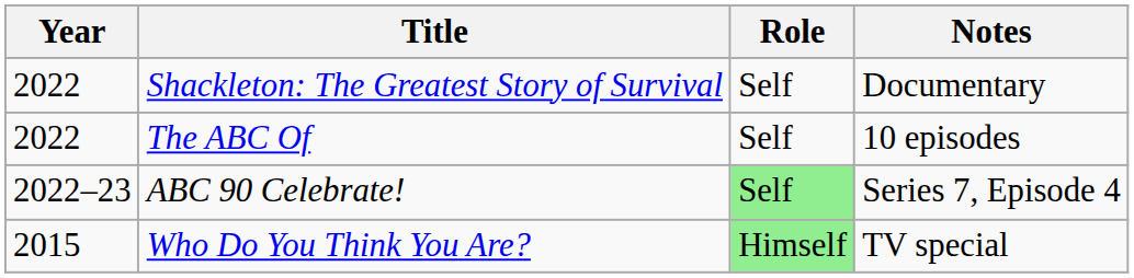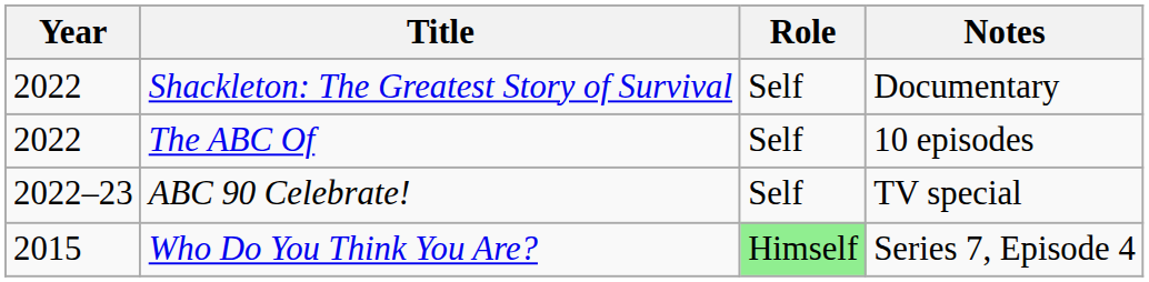 <table class="wikitable">
 <tr>
 <th>Year</th>
 <th>Title</th>
 <th>Role</th>
 <th>Notes</th>
 </tr>
 <tr>
 <td>2022</td>
 <td><em><a href='#'>Shackleton: The Greatest Story of Survival</a></em></td>
 <td>Self</td>
 <td>Documentary</td>
 </tr>
 <tr>
 <td>2022</td>
 <td><em><a href='#'>The ABC Of</a></em></td>
 <td>Self</td>
 <td>10 episodes</td>
 </tr>
 <tr>
 <td>2022–23</td>
 <td><em>ABC 90 Celebrate!</em></td>
-<td style="background: lightgreen;">Self</td>
-<td>Series 7, Episode 4</td>
+<td>Self</td>
+<td>TV special</td>
 </tr>
 <tr>
 <td>2015</td>
 <td><em><a href='#'>Who Do You Think You Are?</a></em></td>
 <td style="background: lightgreen;">Himself</td>
-<td>TV special</td>
+<td>Series 7, Episode 4</td>
 </tr>
 </table>
